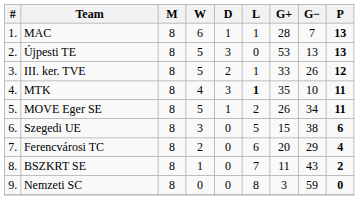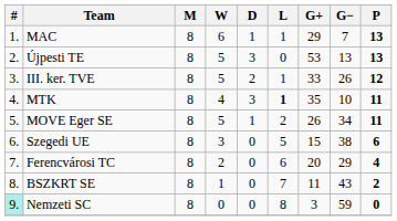 <table class="wikitable" style="text-align: center;">
 <tr>
 <th width="15">#</th>
 <th width="175">Team</th>
 <th width="30">M</th>
 <th width="30">W</th>
 <th width="30">D</th>
 <th width="30">L</th>
 <th width="30">G+</th>
 <th width="30">G−</th>
 <th width="30">P</th>
 </tr>
 <tr>
 <td>1.</td>
 <td align="left">MAC</td>
 <td>8</td>
 <td>6</td>
 <td>1</td>
 <td>1</td>
-<td>28</td>
+<td>29</td>
 <td>7</td>
 <td><strong>13</strong></td>
 </tr>
 <tr>
 <td>2.</td>
 <td align="left">Újpesti TE</td>
 <td>8</td>
 <td>5</td>
 <td>3</td>
 <td>0</td>
 <td>53</td>
 <td>13</td>
 <td><strong>13</strong></td>
 </tr>
 <tr>
 <td>3.</td>
 <td align="left">III. ker. TVE</td>
 <td>8</td>
 <td>5</td>
 <td>2</td>
 <td>1</td>
 <td>33</td>
 <td>26</td>
 <td><strong>12</strong></td>
 </tr>
 <tr>
 <td>4.</td>
 <td align="left">MTK</td>
 <td>8</td>
 <td>4</td>
 <td>3</td>
 <td><strong>1</strong></td>
 <td>35</td>
 <td>10</td>
 <td><strong>11</strong></td>
 </tr>
 <tr>
 <td>5.</td>
 <td align="left">MOVE Eger SE</td>
 <td>8</td>
 <td>5</td>
 <td>1</td>
 <td>2</td>
 <td>26</td>
 <td>34</td>
 <td><strong>11</strong></td>
 </tr>
 <tr>
 <td>6.</td>
 <td align="left">Szegedi UE</td>
 <td>8</td>
 <td>3</td>
 <td>0</td>
 <td>5</td>
 <td>15</td>
 <td>38</td>
 <td><strong>6</strong></td>
 </tr>
 <tr>
 <td>7.</td>
 <td align="left">Ferencvárosi TC</td>
 <td>8</td>
 <td>2</td>
 <td>0</td>
 <td>6</td>
 <td>20</td>
 <td>29</td>
 <td><strong>4</strong></td>
 </tr>
 <tr>
 <td>8.</td>
 <td align="left">BSZKRT SE</td>
 <td>8</td>
 <td>1</td>
 <td>0</td>
 <td>7</td>
 <td>11</td>
 <td>43</td>
 <td><strong>2</strong></td>
 </tr>
 <tr>
-<td>9.</td>
+<td style="background: paleturquoise;">9.</td>
 <td align="left">Nemzeti SC</td>
 <td>8</td>
 <td>0</td>
 <td>0</td>
 <td>8</td>
 <td>3</td>
 <td>59</td>
 <td><strong>0</strong></td>
 </tr>
 <tr>
 </tr>
 </table>
